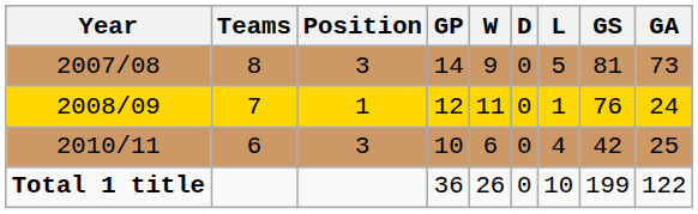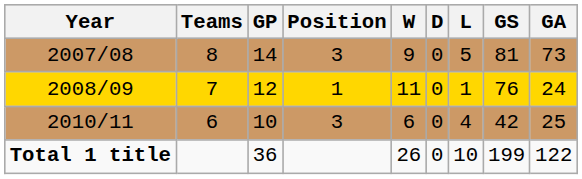 <table class="wikitable" style="text-align: center;">
 <tr>
 <th>Year</th>
 <th>Teams</th>
+<th>GP</th>
 <th>Position</th>
-<th>GP</th>
 <th>W</th>
 <th>D</th>
 <th>L</th>
 <th>GS</th>
 <th>GA</th>
 </tr>
 <tr bgcolor="#cc9966">
 <td> 2007/08</td>
 <td>8</td>
+<td>14</td>
 <td>3</td>
-<td>14</td>
 <td>9</td>
 <td>0</td>
 <td>5</td>
 <td>81</td>
 <td>73</td>
 </tr>
 <tr bgcolor=gold>
 <td> 2008/09</td>
 <td>7</td>
+<td>12</td>
 <td>1</td>
-<td>12</td>
 <td>11</td>
 <td>0</td>
 <td>1</td>
 <td>76</td>
 <td>24</td>
 </tr>
 <tr bgcolor="#cc9966">
 <td> 2010/11</td>
 <td>6</td>
+<td>10</td>
 <td>3</td>
-<td>10</td>
 <td>6</td>
 <td>0</td>
 <td>4</td>
 <td>42</td>
 <td>25</td>
 </tr>
 <tr>
 <td><strong>Total</strong> <strong>1 title</strong></td>
 <td></td>
+<td>36</td>
 <td></td>
-<td>36</td>
 <td>26</td>
 <td>0</td>
 <td>10</td>
 <td>199</td>
 <td>122</td>
 </tr>
 </table>
